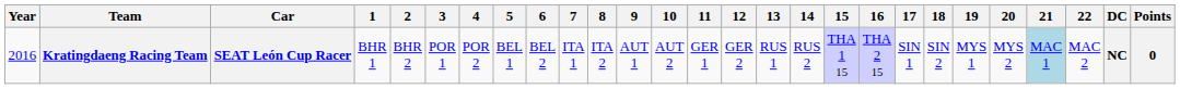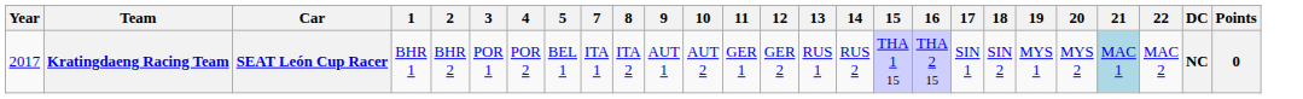 <table class="wikitable" style="text-align:center; font-size:85%">
 <tr>
 <th>Year</th>
 <th>Team</th>
 <th>Car</th>
 <th>1</th>
 <th>2</th>
 <th>3</th>
 <th>4</th>
 <th>5</th>
-<th>6</th>
 <th>7</th>
 <th>8</th>
 <th>9</th>
 <th>10</th>
 <th>11</th>
 <th>12</th>
 <th>13</th>
 <th>14</th>
 <th>15</th>
 <th>16</th>
 <th>17</th>
 <th>18</th>
 <th>19</th>
 <th>20</th>
 <th>21</th>
 <th>22</th>
 <th>DC</th>
 <th>Points</th>
 </tr>
 <tr>
-<td><a href='#'>2016</a></td>
+<td><a href='#'>2017</a></td>
 <th><a href='#'>Kratingdaeng Racing Team</a></th>
 <th><a href='#'>SEAT León Cup Racer</a></th>
 <td><a href='#'>BHR<br>1</a></td>
 <td><a href='#'>BHR<br>2</a></td>
 <td><a href='#'>POR<br>1</a></td>
 <td><a href='#'>POR<br>2</a></td>
 <td><a href='#'>BEL<br>1</a></td>
-<td><a href='#'>BEL<br>2</a></td>
 <td><a href='#'>ITA<br>1</a></td>
 <td><a href='#'>ITA<br>2</a></td>
 <td><a href='#'>AUT<br>1</a></td>
 <td><a href='#'>AUT<br>2</a></td>
 <td><a href='#'>GER<br>1</a></td>
 <td><a href='#'>GER<br>2</a></td>
 <td><a href='#'>RUS<br>1</a></td>
 <td><a href='#'>RUS<br>2</a></td>
 <td style="background:#CFCFFF;"><a href='#'>THA<br>1</a><br><small>15</small></td>
 <td style="background:#CFCFFF;"><a href='#'>THA<br>2</a><br><small>15</small></td>
 <td><a href='#'>SIN<br>1</a></td>
 <td><a href='#'>SIN<br>2</a></td>
 <td><a href='#'>MYS<br>1</a></td>
 <td><a href='#'>MYS<br>2</a></td>
 <td style="background: lightblue;"><a href='#'>MAC<br>1</a></td>
 <td><a href='#'>MAC<br>2</a></td>
 <th>NC</th>
 <th>0</th>
 </tr>
 </table>
